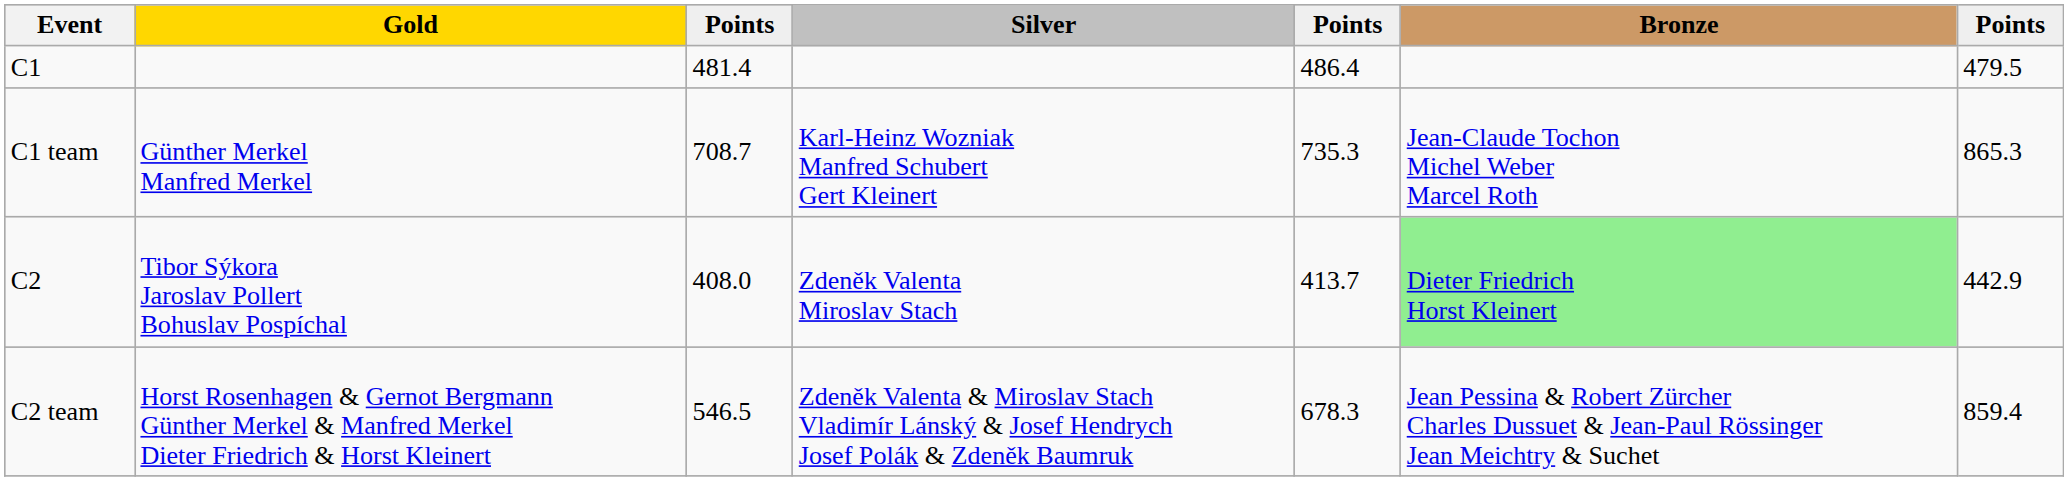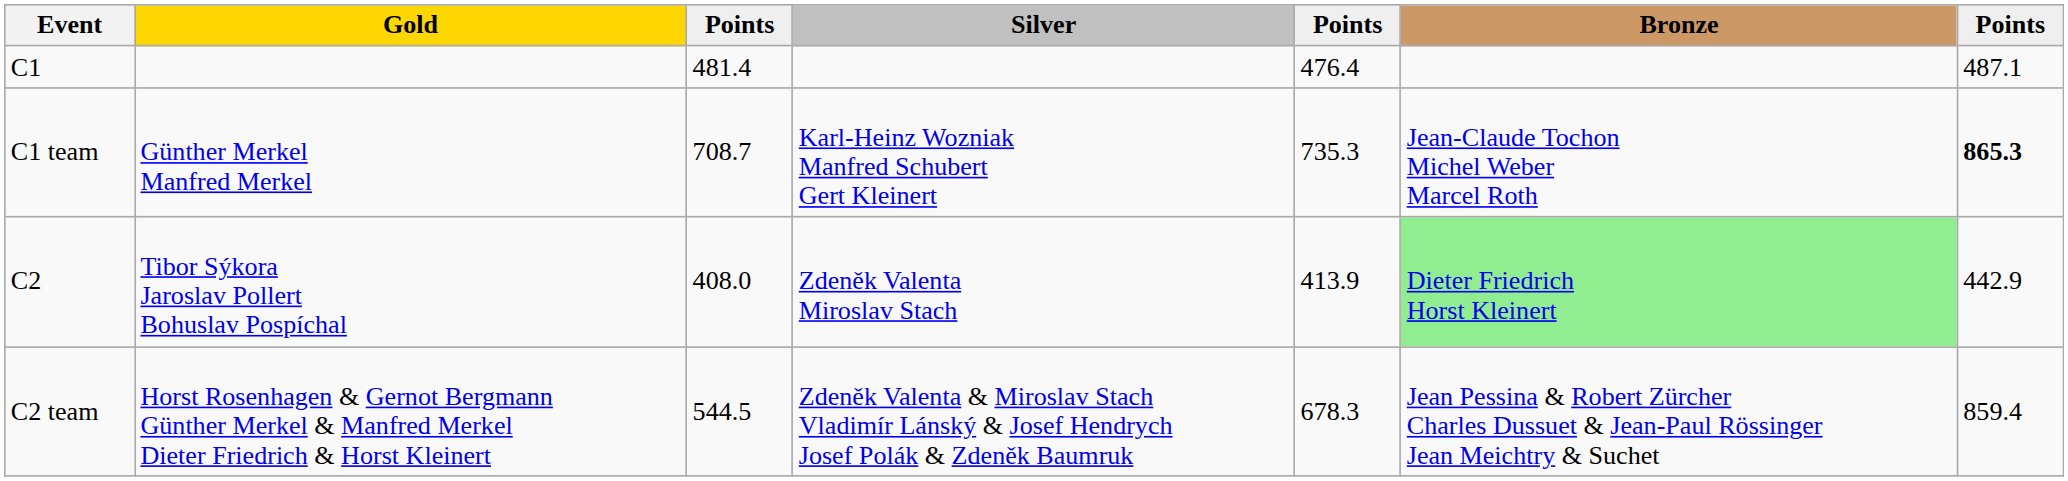 <table class="wikitable" width=100%>
 <tr>
 <th>Event</th>
 <td align=center bgcolor="gold"><strong>Gold</strong></td>
 <td align=center bgcolor="EFEFEF"><strong>Points</strong></td>
 <td align=center bgcolor="silver"><strong>Silver</strong></td>
 <td align=center bgcolor="EFEFEF"><strong>Points</strong></td>
 <td align=center bgcolor="CC9966"><strong>Bronze</strong></td>
 <td align=center bgcolor="EFEFEF"><strong>Points</strong></td>
 </tr>
 <tr>
 <td>C1</td>
 <td></td>
 <td>481.4</td>
 <td></td>
-<td>486.4</td>
+<td>476.4</td>
 <td></td>
-<td>479.5</td>
+<td>487.1</td>
 </tr>
 <tr>
 <td>C1 team</td>
 <td><br><a href='#'>Günther Merkel</a><br><a href='#'>Manfred Merkel</a></td>
 <td>708.7</td>
 <td><br><a href='#'>Karl-Heinz Wozniak</a><br><a href='#'>Manfred Schubert</a><br><a href='#'>Gert Kleinert</a></td>
 <td>735.3</td>
 <td><br><a href='#'>Jean-Claude Tochon</a><br><a href='#'>Michel Weber</a><br><a href='#'>Marcel Roth</a></td>
-<td>865.3</td>
+<td><strong>865.3</strong></td>
 </tr>
 <tr>
 <td>C2</td>
 <td><br><a href='#'>Tibor Sýkora</a><br><a href='#'>Jaroslav Pollert</a><br><a href='#'>Bohuslav Pospíchal</a></td>
 <td>408.0</td>
 <td><br><a href='#'>Zdeněk Valenta</a><br><a href='#'>Miroslav Stach</a></td>
-<td>413.7</td>
+<td>413.9</td>
 <td style="background: lightgreen;"><br><a href='#'>Dieter Friedrich</a><br><a href='#'>Horst Kleinert</a></td>
 <td>442.9</td>
 </tr>
 <tr>
 <td>C2 team</td>
 <td><br><a href='#'>Horst Rosenhagen</a> & <a href='#'>Gernot Bergmann</a><br><a href='#'>Günther Merkel</a> & <a href='#'>Manfred Merkel</a><br><a href='#'>Dieter Friedrich</a> & <a href='#'>Horst Kleinert</a></td>
-<td>546.5</td>
+<td>544.5</td>
 <td><br><a href='#'>Zdeněk Valenta</a> & <a href='#'>Miroslav Stach</a><br><a href='#'>Vladimír Lánský</a> & <a href='#'>Josef Hendrych</a><br><a href='#'>Josef Polák</a> & <a href='#'>Zdeněk Baumruk</a></td>
 <td>678.3</td>
 <td><br><a href='#'>Jean Pessina</a> & <a href='#'>Robert Zürcher</a><br><a href='#'>Charles Dussuet</a> & <a href='#'>Jean-Paul Rössinger</a><br><a href='#'>Jean Meichtry</a> & Suchet</td>
 <td>859.4</td>
 </tr>
 </table>
